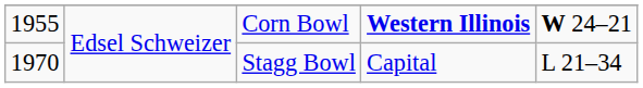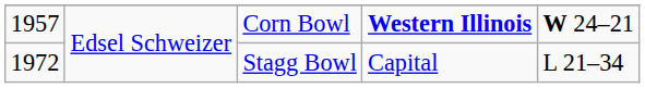 <table class="wikitable">
 <tr>
 </tr>
 <tr>
-<td>1955</td>
+<td>1957</td>
 <td rowspan=2><a href='#'>Edsel Schweizer</a></td>
 <td><a href='#'>Corn Bowl</a></td>
 <td><strong><a href='#'>Western Illinois</a></strong></td>
 <td><strong>W</strong> 24–21</td>
 </tr>
 <tr>
-<td>1970</td>
+<td>1972</td>
 <td><a href='#'>Stagg Bowl</a></td>
 <td><a href='#'>Capital</a></td>
 <td>L 21–34</td>
 </tr>
 </table>
